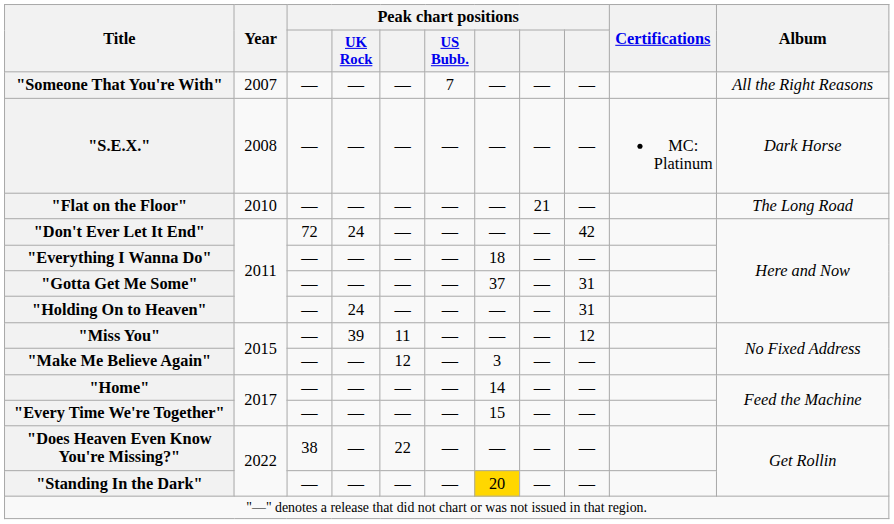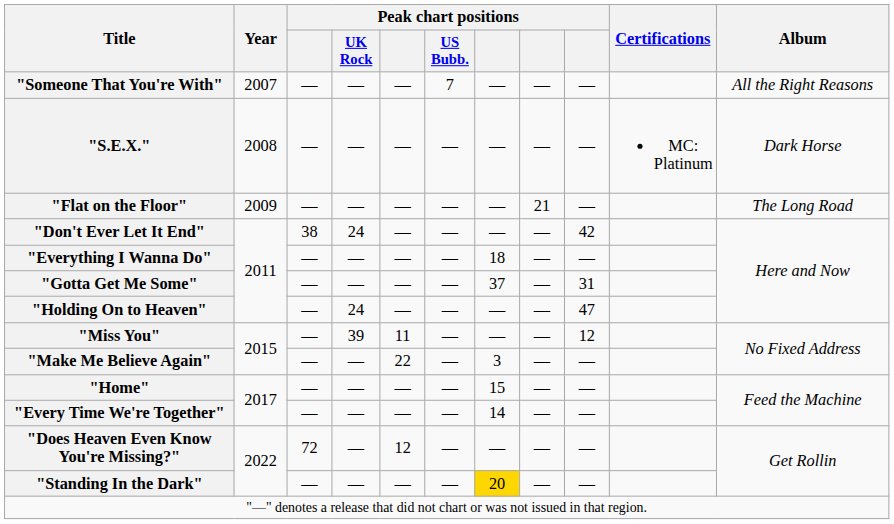 <table class="wikitable plainrowheaders" style="text-align:center;">
 <tr>
 <th scope="col" rowspan="2" style="width:16em;">Title</th>
 <th scope="col" rowspan="2" style="width:3em;">Year</th>
 <th scope="col" colspan="7">Peak chart positions</th>
 <th rowspan="2"><a href='#'>Certifications</a></th>
 <th rowspan="2" scope="col" style="width:12em;">Album</th>
 </tr>
 <tr>
 <th scope="col" style="width:3em;font-size:90%;"><br></th>
 <th scope="col" style="width:3em;font-size:90%;"><a href='#'>UK<br>Rock</a><br></th>
 <th scope="col" style="width:3em;font-size:90%;"><br></th>
 <th scope="col" style="width:3em;font-size:90%;"><a href='#'>US<br>Bubb.</a><br></th>
 <th scope="col" style="width:3em;font-size:90%;"><br></th>
 <th scope="col" style="width:3em;font-size:90%;"><br></th>
 <th scope="col" style="width:3em;font-size:90%;"><br></th>
 </tr>
 <tr>
 <th scope="row">"Someone That You're With"</th>
 <td>2007</td>
 <td>—</td>
 <td>—</td>
 <td>—</td>
 <td>7</td>
 <td>—</td>
 <td>—</td>
 <td>—</td>
 <td></td>
 <td><em>All the Right Reasons</em></td>
 </tr>
 <tr>
 <th scope="row">"S.E.X."</th>
 <td>2008</td>
 <td>—</td>
 <td>—</td>
 <td>—</td>
 <td>—</td>
 <td>—</td>
 <td>—</td>
 <td>—</td>
 <td><br><ul><li>MC: Platinum</li></ul></td>
 <td><em>Dark Horse</em></td>
 </tr>
 <tr>
 <th scope="row">"Flat on the Floor"</th>
-<td>2010</td>
+<td>2009</td>
 <td>—</td>
 <td>—</td>
 <td>—</td>
 <td>—</td>
 <td>—</td>
 <td>21</td>
 <td>—</td>
 <td></td>
 <td><em>The Long Road</em></td>
 </tr>
 <tr>
 <th scope="row">"Don't Ever Let It End"</th>
 <td rowspan="4">2011</td>
-<td>72</td>
+<td>38</td>
 <td>24</td>
 <td>—</td>
 <td>—</td>
 <td>—</td>
 <td>—</td>
 <td>42</td>
 <td></td>
 <td rowspan="4"><em>Here and Now</em></td>
 </tr>
 <tr>
 <th scope="row">"Everything I Wanna Do"</th>
 <td>—</td>
 <td>—</td>
 <td>—</td>
 <td>—</td>
 <td>18</td>
 <td>—</td>
 <td>—</td>
 <td></td>
 </tr>
 <tr>
 <th scope="row">"Gotta Get Me Some"</th>
 <td>—</td>
 <td>—</td>
 <td>—</td>
 <td>—</td>
 <td>37</td>
 <td>—</td>
 <td>31</td>
 <td></td>
 </tr>
 <tr>
 <th scope="row">"Holding On to Heaven"</th>
 <td>—</td>
 <td>24</td>
 <td>—</td>
 <td>—</td>
 <td>—</td>
 <td>—</td>
-<td>31</td>
+<td>47</td>
 <td></td>
 </tr>
 <tr>
 <th scope="row">"Miss You"</th>
 <td rowspan="2">2015</td>
 <td>—</td>
 <td>39</td>
 <td>11</td>
 <td>—</td>
 <td>—</td>
 <td>—</td>
 <td>12</td>
 <td></td>
 <td rowspan="2"><em>No Fixed Address</em></td>
 </tr>
 <tr>
 <th scope="row">"Make Me Believe Again"</th>
 <td>—</td>
 <td>—</td>
-<td>12</td>
+<td>22</td>
 <td>—</td>
 <td>3</td>
 <td>—</td>
 <td>—</td>
 <td></td>
 </tr>
 <tr>
 <th scope="row">"Home"</th>
 <td rowspan="2">2017</td>
 <td>—</td>
 <td>—</td>
 <td>—</td>
 <td>—</td>
-<td>14</td>
+<td>15</td>
 <td>—</td>
 <td>—</td>
 <td></td>
 <td rowspan="2"><em>Feed the Machine</em></td>
 </tr>
 <tr>
 <th scope="row">"Every Time We're Together"</th>
 <td>—</td>
 <td>—</td>
 <td>—</td>
 <td>—</td>
-<td>15</td>
+<td>14</td>
 <td>—</td>
 <td>—</td>
 <td></td>
 </tr>
 <tr>
 <th scope="row">"Does Heaven Even Know You're Missing?"</th>
 <td rowspan="2">2022</td>
-<td>38</td>
+<td>72</td>
 <td>—</td>
-<td>22</td>
+<td>12</td>
 <td>—</td>
 <td>—</td>
 <td>—</td>
 <td>—</td>
 <td></td>
 <td rowspan="2"><em>Get Rollin<strong></td>
 </tr>
 <tr>
 <th scope="row">"Standing In the Dark"</th>
 <td>—</td>
 <td>—</td>
 <td>—</td>
 <td>—</td>
 <td style="background: gold;">20</td>
 <td>—</td>
 <td>—</td>
 <td></td>
 </tr>
 <tr>
 <td colspan="12" align="center" style="font-size: 85%">"—" denotes a release that did not chart or was not issued in that region.</td>
 </tr>
 </table>
